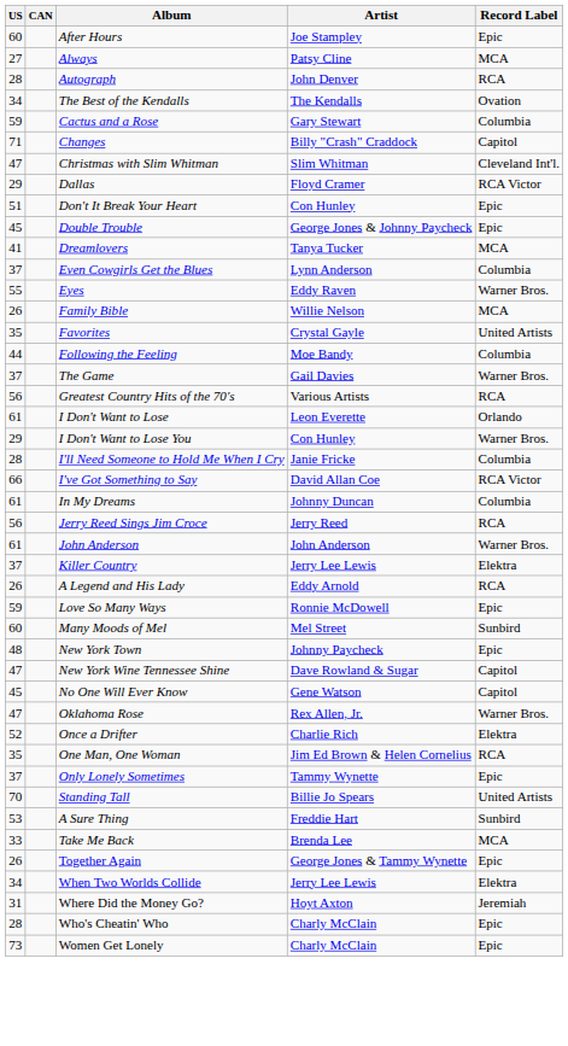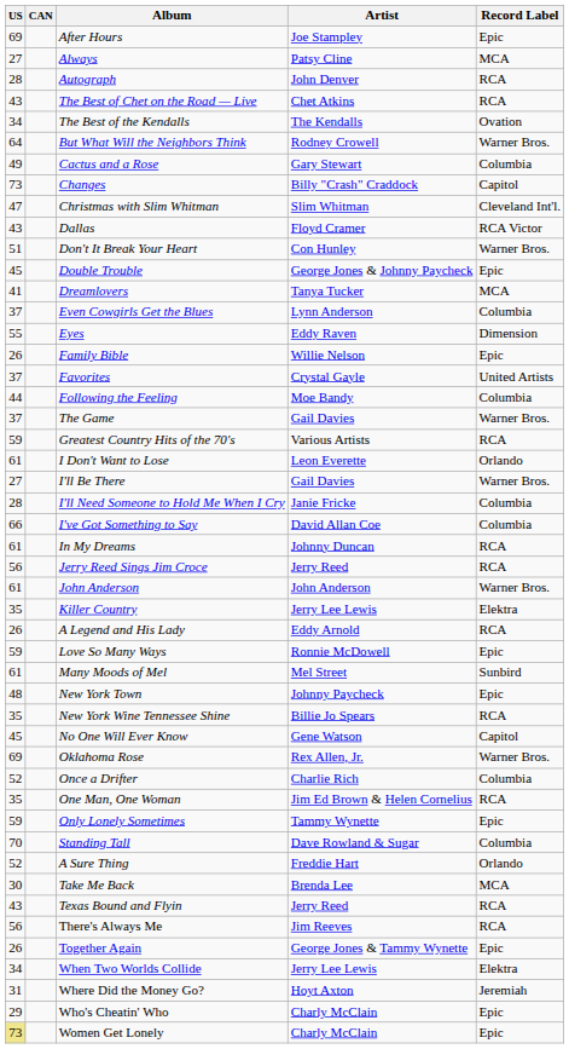 <table class="wikitable sortable">
 <tr>
 <th><small>US</small></th>
 <th><small>CAN</small></th>
 <th>Album</th>
 <th>Artist</th>
 <th>Record Label</th>
 </tr>
 <tr>
-<td align="center">60</td>
+<td align="center">69</td>
 <td align="center"></td>
 <td><em>After Hours</em></td>
 <td><a href='#'>Joe Stampley</a></td>
 <td>Epic</td>
 </tr>
 <tr>
 <td align="center">27</td>
 <td align="center"></td>
 <td><em><a href='#'>Always</a></em></td>
 <td><a href='#'>Patsy Cline</a></td>
 <td>MCA</td>
 </tr>
 <tr>
 <td align="center">28</td>
 <td align="center"></td>
 <td><em><a href='#'>Autograph</a></em></td>
 <td><a href='#'>John Denver</a></td>
 <td>RCA</td>
 </tr>
 <tr>
+<td align="center">43</td>
+<td align="center"></td>
+<td><em><a href='#'>The Best of Chet on the Road — Live</a></em></td>
+<td><a href='#'>Chet Atkins</a></td>
+<td>RCA</td>
+</tr>
+<tr>
 <td align="center">34</td>
 <td align="center"></td>
 <td><em>The Best of the Kendalls</em></td>
 <td><a href='#'>The Kendalls</a></td>
 <td>Ovation</td>
 </tr>
 <tr>
-<td align="center">59</td>
+<td align="center">64</td>
+<td align="center"></td>
+<td><em><a href='#'>But What Will the Neighbors Think</a></em></td>
+<td><a href='#'>Rodney Crowell</a></td>
+<td>Warner Bros.</td>
+</tr>
+<tr>
+<td align="center">49</td>
 <td align="center"></td>
 <td><em><a href='#'>Cactus and a Rose</a></em></td>
 <td><a href='#'>Gary Stewart</a></td>
 <td>Columbia</td>
 </tr>
 <tr>
-<td align="center">71</td>
+<td align="center">73</td>
 <td align="center"></td>
 <td><em><a href='#'>Changes</a></em></td>
 <td><a href='#'>Billy "Crash" Craddock</a></td>
 <td>Capitol</td>
 </tr>
 <tr>
 <td align="center">47</td>
 <td align="center"></td>
 <td><em>Christmas with Slim Whitman</em></td>
 <td><a href='#'>Slim Whitman</a></td>
 <td>Cleveland Int'l.</td>
 </tr>
 <tr>
-<td align="center">29</td>
+<td align="center">43</td>
 <td align="center"></td>
 <td><em>Dallas</em></td>
 <td><a href='#'>Floyd Cramer</a></td>
 <td>RCA Victor</td>
 </tr>
 <tr>
 <td align="center">51</td>
 <td align="center"></td>
 <td><em>Don't It Break Your Heart</em></td>
 <td><a href='#'>Con Hunley</a></td>
-<td>Epic</td>
+<td>Warner Bros.</td>
 </tr>
 <tr>
 <td align="center">45</td>
 <td align="center"></td>
 <td><em><a href='#'>Double Trouble</a></em></td>
 <td><a href='#'>George Jones</a> & <a href='#'>Johnny Paycheck</a></td>
 <td>Epic</td>
 </tr>
 <tr>
 <td align="center">41</td>
 <td align="center"></td>
 <td><em><a href='#'>Dreamlovers</a></em></td>
 <td><a href='#'>Tanya Tucker</a></td>
 <td>MCA</td>
 </tr>
 <tr>
 <td align="center">37</td>
 <td align="center"></td>
 <td><em><a href='#'>Even Cowgirls Get the Blues</a></em></td>
 <td><a href='#'>Lynn Anderson</a></td>
 <td>Columbia</td>
 </tr>
 <tr>
 <td align="center">55</td>
 <td align="center"></td>
 <td><em><a href='#'>Eyes</a></em></td>
 <td><a href='#'>Eddy Raven</a></td>
-<td>Warner Bros.</td>
+<td>Dimension</td>
 </tr>
 <tr>
 <td align="center">26</td>
 <td align="center"></td>
 <td><em><a href='#'>Family Bible</a></em></td>
 <td><a href='#'>Willie Nelson</a></td>
-<td>MCA</td>
+<td>Epic</td>
 </tr>
 <tr>
-<td align="center">35</td>
+<td align="center">37</td>
 <td align="center"></td>
 <td><em><a href='#'>Favorites</a></em></td>
 <td><a href='#'>Crystal Gayle</a></td>
 <td>United Artists</td>
 </tr>
 <tr>
 <td align="center">44</td>
 <td align="center"></td>
 <td><em><a href='#'>Following the Feeling</a></em></td>
 <td><a href='#'>Moe Bandy</a></td>
 <td>Columbia</td>
 </tr>
 <tr>
 <td align="center">37</td>
 <td align="center"></td>
 <td><em>The Game</em></td>
 <td><a href='#'>Gail Davies</a></td>
 <td>Warner Bros.</td>
 </tr>
 <tr>
-<td align="center">56</td>
+<td align="center">59</td>
 <td align="center"></td>
 <td><em>Greatest Country Hits of the 70's</em></td>
 <td>Various Artists</td>
 <td>RCA</td>
 </tr>
 <tr>
 <td align="center">61</td>
 <td align="center"></td>
 <td><em>I Don't Want to Lose</em></td>
 <td><a href='#'>Leon Everette</a></td>
 <td>Orlando</td>
 </tr>
 <tr>
-<td align="center">29</td>
+<td align="center">27</td>
 <td align="center"></td>
-<td><em>I Don't Want to Lose You</em></td>
-<td><a href='#'>Con Hunley</a></td>
+<td><em>I'll Be There</em></td>
+<td><a href='#'>Gail Davies</a></td>
 <td>Warner Bros.</td>
 </tr>
 <tr>
 <td align="center">28</td>
 <td align="center"></td>
 <td><em><a href='#'>I'll Need Someone to Hold Me When I Cry</a></em></td>
 <td><a href='#'>Janie Fricke</a></td>
 <td>Columbia</td>
 </tr>
 <tr>
 <td align="center">66</td>
 <td align="center"></td>
 <td><em><a href='#'>I've Got Something to Say</a></em></td>
 <td><a href='#'>David Allan Coe</a></td>
-<td>RCA Victor</td>
+<td>Columbia</td>
 </tr>
 <tr>
 <td align="center">61</td>
 <td align="center"></td>
 <td><em>In My Dreams</em></td>
 <td><a href='#'>Johnny Duncan</a></td>
-<td>Columbia</td>
+<td>RCA</td>
 </tr>
 <tr>
 <td align="center">56</td>
 <td align="center"></td>
 <td><em><a href='#'>Jerry Reed Sings Jim Croce</a></em></td>
 <td><a href='#'>Jerry Reed</a></td>
 <td>RCA</td>
 </tr>
 <tr>
 <td align="center">61</td>
 <td align="center"></td>
 <td><em><a href='#'>John Anderson</a></em></td>
 <td><a href='#'>John Anderson</a></td>
 <td>Warner Bros.</td>
 </tr>
 <tr>
-<td align="center">37</td>
+<td align="center">35</td>
 <td align="center"></td>
 <td><em><a href='#'>Killer Country</a></em></td>
 <td><a href='#'>Jerry Lee Lewis</a></td>
 <td>Elektra</td>
 </tr>
 <tr>
 <td align="center">26</td>
 <td align="center"></td>
 <td><em>A Legend and His Lady</em></td>
 <td><a href='#'>Eddy Arnold</a></td>
 <td>RCA</td>
 </tr>
 <tr>
 <td align="center">59</td>
 <td align="center"></td>
 <td><em>Love So Many Ways</em></td>
 <td><a href='#'>Ronnie McDowell</a></td>
 <td>Epic</td>
 </tr>
 <tr>
-<td align="center">60</td>
+<td align="center">61</td>
 <td align="center"></td>
 <td><em>Many Moods of Mel</em></td>
 <td><a href='#'>Mel Street</a></td>
 <td>Sunbird</td>
 </tr>
 <tr>
 <td align="center">48</td>
 <td align="center"></td>
 <td><em>New York Town</em></td>
 <td><a href='#'>Johnny Paycheck</a></td>
 <td>Epic</td>
 </tr>
 <tr>
-<td align="center">47</td>
+<td align="center">35</td>
 <td align="center"></td>
 <td><em>New York Wine Tennessee Shine</em></td>
-<td><a href='#'>Dave Rowland & Sugar</a></td>
-<td>Capitol</td>
+<td><a href='#'>Billie Jo Spears</a></td>
+<td>RCA</td>
 </tr>
 <tr>
 <td align="center">45</td>
 <td align="center"></td>
 <td><em>No One Will Ever Know</em></td>
 <td><a href='#'>Gene Watson</a></td>
 <td>Capitol</td>
 </tr>
 <tr>
-<td align="center">47</td>
+<td align="center">69</td>
 <td align="center"></td>
 <td><em>Oklahoma Rose</em></td>
 <td><a href='#'>Rex Allen, Jr.</a></td>
 <td>Warner Bros.</td>
 </tr>
 <tr>
 <td align="center">52</td>
 <td align="center"></td>
 <td><em>Once a Drifter</em></td>
 <td><a href='#'>Charlie Rich</a></td>
-<td>Elektra</td>
+<td>Columbia</td>
 </tr>
 <tr>
 <td align="center">35</td>
 <td align="center"></td>
 <td><em>One Man, One Woman</em></td>
 <td><a href='#'>Jim Ed Brown</a> & <a href='#'>Helen Cornelius</a></td>
 <td>RCA</td>
 </tr>
 <tr>
-<td align="center">37</td>
+<td align="center">59</td>
 <td align="center"></td>
 <td><em><a href='#'>Only Lonely Sometimes</a></em></td>
 <td><a href='#'>Tammy Wynette</a></td>
 <td>Epic</td>
 </tr>
 <tr>
 <td align="center">70</td>
 <td align="center"></td>
 <td><em><a href='#'>Standing Tall</a></em></td>
-<td><a href='#'>Billie Jo Spears</a></td>
-<td>United Artists</td>
+<td><a href='#'>Dave Rowland & Sugar</a></td>
+<td>Columbia</td>
 </tr>
 <tr>
-<td align="center">53</td>
+<td align="center">52</td>
 <td align="center"></td>
 <td><em>A Sure Thing</em></td>
 <td><a href='#'>Freddie Hart</a></td>
-<td>Sunbird</td>
+<td>Orlando</td>
 </tr>
 <tr>
-<td align="center">33</td>
+<td align="center">30</td>
 <td align="center"></td>
 <td><em>Take Me Back</em></td>
 <td><a href='#'>Brenda Lee</a></td>
 <td>MCA</td>
+</tr>
+<tr>
+<td align="center">43</td>
+<td align="center"></td>
+<td><em>Texas Bound and Flyin<strong></td>
+<td><a href='#'>Jerry Reed</a></td>
+<td>RCA</td>
+</tr>
+<tr>
+<td align="center">56</td>
+<td align="center"></td>
+<td></em>There's Always Me<em></td>
+<td><a href='#'>Jim Reeves</a></td>
+<td>RCA</td>
 </tr>
 <tr>
 <td align="center">26</td>
 <td align="center"></td>
 <td></em><a href='#'>Together Again</a><em></td>
 <td><a href='#'>George Jones</a> & <a href='#'>Tammy Wynette</a></td>
 <td>Epic</td>
 </tr>
 <tr>
 <td align="center">34</td>
 <td align="center"></td>
 <td></em><a href='#'>When Two Worlds Collide</a><em></td>
 <td><a href='#'>Jerry Lee Lewis</a></td>
 <td>Elektra</td>
 </tr>
 <tr>
 <td align="center">31</td>
 <td align="center"></td>
 <td></em>Where Did the Money Go?<em></td>
 <td><a href='#'>Hoyt Axton</a></td>
 <td>Jeremiah</td>
 </tr>
 <tr>
-<td align="center">28</td>
+<td align="center">29</td>
 <td align="center"></td>
 <td></em>Who's Cheatin' Who<em></td>
 <td><a href='#'>Charly McClain</a></td>
 <td>Epic</td>
 </tr>
 <tr>
-<td align="center">73</td>
+<td align="center" style="background: khaki;">73</td>
 <td align="center"></td>
 <td></em>Women Get Lonely<em></td>
 <td><a href='#'>Charly McClain</a></td>
 <td>Epic</td>
 </tr>
 </table>
